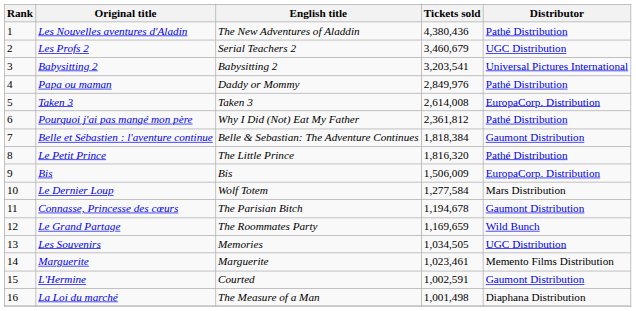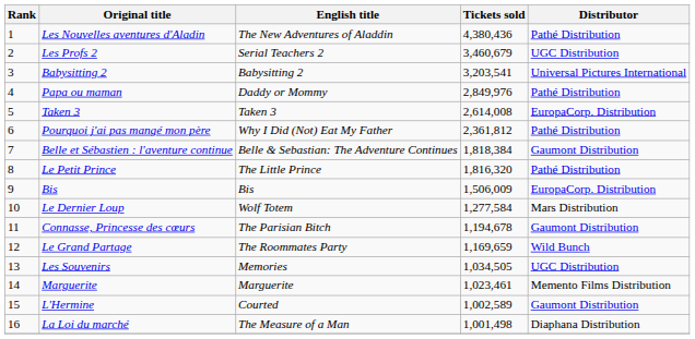 <table class="wikitable sortable">
 <tr>
 <th>Rank</th>
 <th>Original title</th>
 <th>English title</th>
 <th>Tickets sold</th>
 <th>Distributor</th>
 </tr>
 <tr>
 <td>1</td>
 <td><em><a href='#'>Les Nouvelles aventures d'Aladin</a></em></td>
 <td><em>The New Adventures of Aladdin</em></td>
 <td>4,380,436</td>
 <td><a href='#'>Pathé Distribution</a></td>
 </tr>
 <tr>
 <td>2</td>
 <td><em><a href='#'>Les Profs 2</a></em></td>
 <td><em>Serial Teachers 2</em></td>
 <td>3,460,679</td>
 <td><a href='#'>UGC Distribution</a></td>
 </tr>
 <tr>
 <td>3</td>
 <td><em><a href='#'>Babysitting 2</a></em></td>
 <td><em>Babysitting 2</em></td>
 <td>3,203,541</td>
 <td><a href='#'>Universal Pictures International</a></td>
 </tr>
 <tr>
 <td>4</td>
 <td><em><a href='#'>Papa ou maman</a></em></td>
 <td><em>Daddy or Mommy</em></td>
 <td>2,849,976</td>
 <td><a href='#'>Pathé Distribution</a></td>
 </tr>
 <tr>
 <td>5</td>
 <td><em><a href='#'>Taken 3</a></em></td>
 <td><em>Taken 3</em></td>
 <td>2,614,008</td>
 <td><a href='#'>EuropaCorp. Distribution</a></td>
 </tr>
 <tr>
 <td>6</td>
 <td><em><a href='#'>Pourquoi j'ai pas mangé mon père</a></em></td>
 <td><em>Why I Did (Not) Eat My Father</em></td>
 <td>2,361,812</td>
 <td><a href='#'>Pathé Distribution</a></td>
 </tr>
 <tr>
 <td>7</td>
 <td><em><a href='#'>Belle et Sébastien : l'aventure continue</a></em></td>
 <td><em>Belle & Sebastian: The Adventure Continues</em></td>
 <td>1,818,384</td>
 <td><a href='#'>Gaumont Distribution</a></td>
 </tr>
 <tr>
 <td>8</td>
 <td><em><a href='#'>Le Petit Prince</a></em></td>
 <td><em>The Little Prince</em></td>
 <td>1,816,320</td>
 <td><a href='#'>Pathé Distribution</a></td>
 </tr>
 <tr>
 <td>9</td>
 <td><em><a href='#'>Bis</a></em></td>
 <td><em>Bis</em></td>
 <td>1,506,009</td>
 <td><a href='#'>EuropaCorp. Distribution</a></td>
 </tr>
 <tr>
 <td>10</td>
 <td><em><a href='#'>Le Dernier Loup</a></em></td>
 <td><em>Wolf Totem</em></td>
 <td>1,277,584</td>
 <td>Mars Distribution</td>
 </tr>
 <tr>
 <td>11</td>
 <td><em><a href='#'>Connasse, Princesse des cœurs</a></em></td>
 <td><em>The Parisian Bitch</em></td>
 <td>1,194,678</td>
 <td><a href='#'>Gaumont Distribution</a></td>
 </tr>
 <tr>
 <td>12</td>
 <td><em><a href='#'>Le Grand Partage</a></em></td>
 <td><em>The Roommates Party</em></td>
 <td>1,169,659</td>
 <td><a href='#'>Wild Bunch</a></td>
 </tr>
 <tr>
 <td>13</td>
 <td><em><a href='#'>Les Souvenirs</a></em></td>
 <td><em>Memories</em></td>
 <td>1,034,505</td>
 <td><a href='#'>UGC Distribution</a></td>
 </tr>
 <tr>
 <td>14</td>
 <td><em><a href='#'>Marguerite</a></em></td>
 <td><em>Marguerite</em></td>
 <td>1,023,461</td>
 <td>Memento Films Distribution</td>
 </tr>
 <tr>
 <td>15</td>
 <td><em><a href='#'>L'Hermine</a></em></td>
 <td><em>Courted</em></td>
-<td>1,002,591</td>
+<td>1,002,589</td>
 <td><a href='#'>Gaumont Distribution</a></td>
 </tr>
 <tr>
 <td>16</td>
 <td><em><a href='#'>La Loi du marché</a></em></td>
 <td><em>The Measure of a Man</em></td>
 <td>1,001,498</td>
 <td>Diaphana Distribution</td>
 </tr>
 <tr>
 </tr>
 </table>
